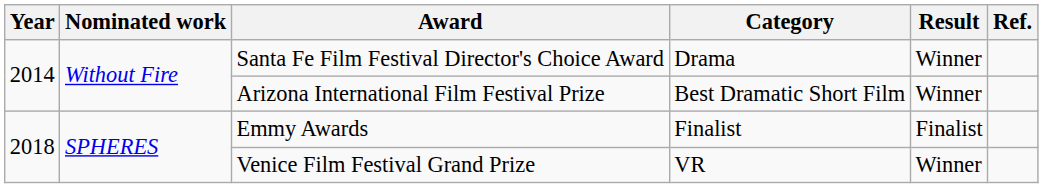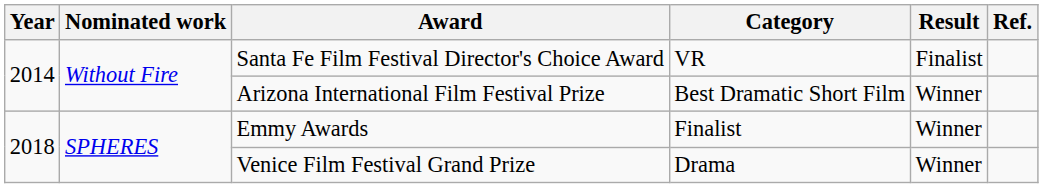 <table class="wikitable">
 <tr>
 <th>Year</th>
 <th>Nominated work</th>
 <th>Award</th>
 <th>Category</th>
 <th>Result</th>
 <th>Ref.</th>
 </tr>
 <tr>
 <td rowspan="2">2014</td>
 <td rowspan="2"><em><a href='#'>Without Fire</a></em></td>
 <td>Santa Fe Film Festival Director's Choice Award</td>
-<td>Drama</td>
-<td>Winner</td>
+<td>VR</td>
+<td>Finalist</td>
 <td></td>
 </tr>
 <tr>
 <td>Arizona International Film Festival Prize</td>
 <td>Best Dramatic Short Film</td>
 <td>Winner</td>
 <td></td>
 </tr>
 <tr>
 <td rowspan="2">2018</td>
 <td rowspan="2"><em><a href='#'>SPHERES</a></em></td>
 <td>Emmy Awards</td>
 <td>Finalist</td>
-<td>Finalist</td>
+<td>Winner</td>
 <td></td>
 </tr>
 <tr>
 <td>Venice Film Festival Grand Prize</td>
-<td>VR</td>
+<td>Drama</td>
 <td>Winner</td>
 <td></td>
 </tr>
 </table>
